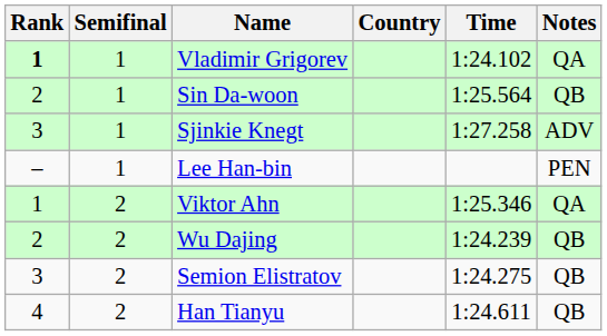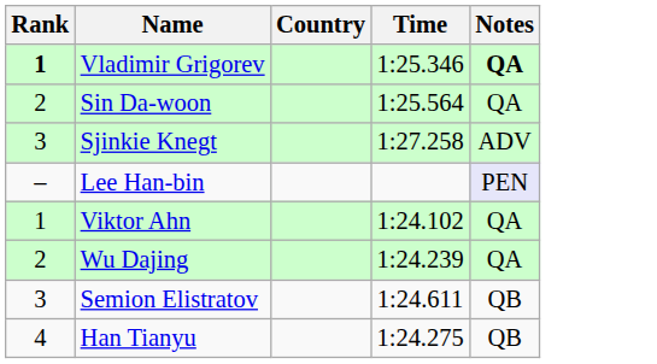 <table class="wikitable sortable" style="text-align:center">
 <tr>
 <th>Rank</th>
-<th>Semifinal</th>
 <th>Name</th>
 <th>Country</th>
 <th>Time</th>
 <th>Notes</th>
 </tr>
 <tr bgcolor=ccffcc>
 <td><strong>1</strong></td>
-<td>1</td>
 <td align=left><a href='#'>Vladimir Grigorev</a></td>
 <td align=left></td>
-<td>1:24.102</td>
+<td>1:25.346</td>
+<td><strong>QA</strong></td>
+</tr>
+<tr bgcolor=ccffcc>
+<td>2</td>
+<td align=left><a href='#'>Sin Da-woon</a></td>
+<td align=left></td>
+<td>1:25.564</td>
 <td>QA</td>
 </tr>
 <tr bgcolor=ccffcc>
-<td>2</td>
-<td>1</td>
-<td align=left><a href='#'>Sin Da-woon</a></td>
-<td align=left></td>
-<td>1:25.564</td>
-<td>QB</td>
-</tr>
-<tr bgcolor=ccffcc>
 <td>3</td>
-<td>1</td>
 <td align=left><a href='#'>Sjinkie Knegt</a></td>
 <td align=left></td>
 <td>1:27.258</td>
 <td>ADV</td>
 </tr>
 <tr>
 <td>–</td>
-<td>1</td>
 <td align=left><a href='#'>Lee Han-bin</a></td>
 <td align=left></td>
 <td></td>
-<td>PEN</td>
+<td style="background: lavender;">PEN</td>
 </tr>
 <tr bgcolor=ccffcc>
 <td>1</td>
-<td>2</td>
 <td align=left><a href='#'>Viktor Ahn</a></td>
 <td align=left></td>
-<td>1:25.346</td>
+<td>1:24.102</td>
 <td>QA</td>
 </tr>
 <tr bgcolor=ccffcc>
 <td>2</td>
-<td>2</td>
 <td align=left><a href='#'>Wu Dajing</a></td>
 <td align=left></td>
 <td>1:24.239</td>
+<td>QA</td>
+</tr>
+<tr>
+<td>3</td>
+<td align=left><a href='#'>Semion Elistratov</a></td>
+<td align=left></td>
+<td>1:24.611</td>
 <td>QB</td>
 </tr>
 <tr>
-<td>3</td>
-<td>2</td>
-<td align=left><a href='#'>Semion Elistratov</a></td>
+<td>4</td>
+<td align=left><a href='#'>Han Tianyu</a></td>
 <td align=left></td>
 <td>1:24.275</td>
 <td>QB</td>
 </tr>
-<tr>
-<td>4</td>
-<td>2</td>
-<td align=left><a href='#'>Han Tianyu</a></td>
-<td align=left></td>
-<td>1:24.611</td>
-<td>QB</td>
-</tr>
 </table>
